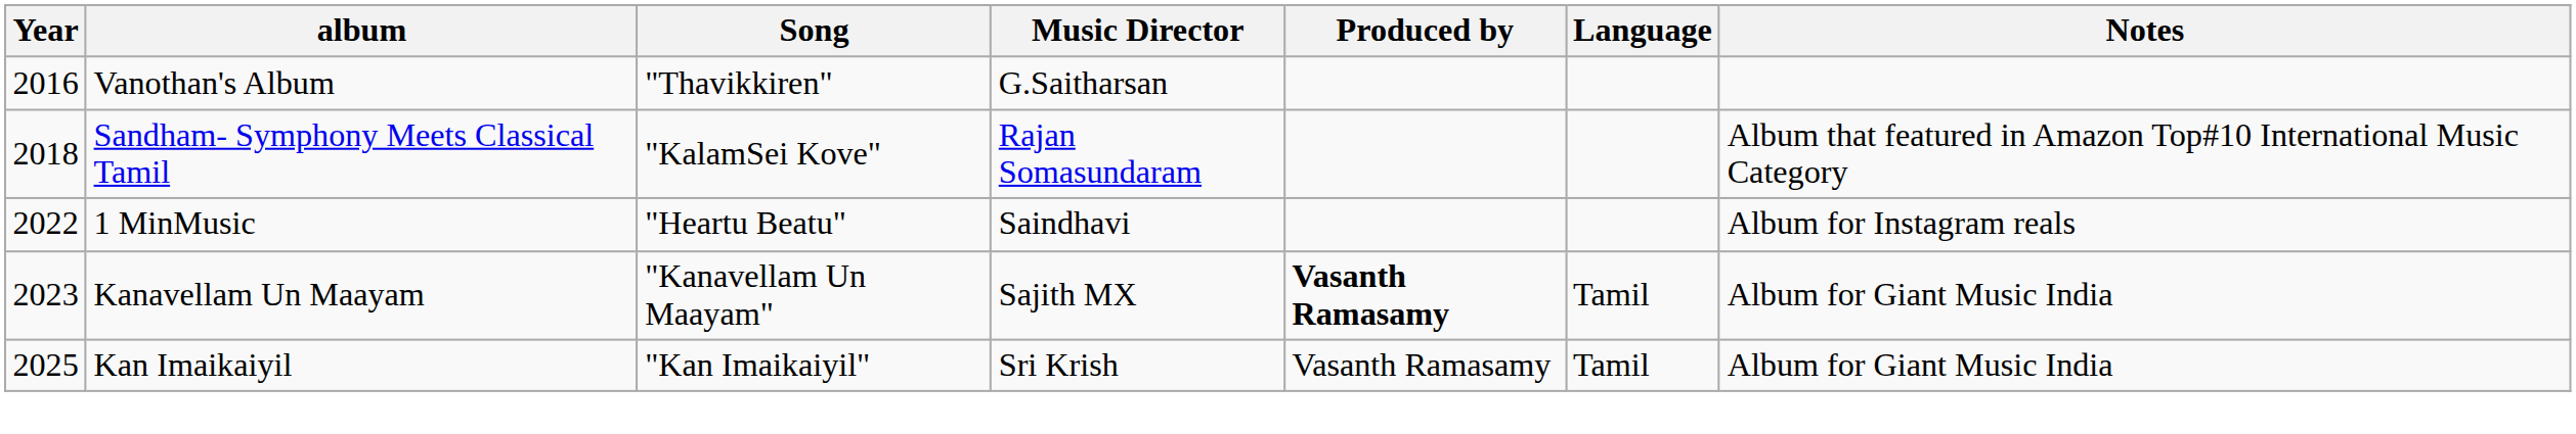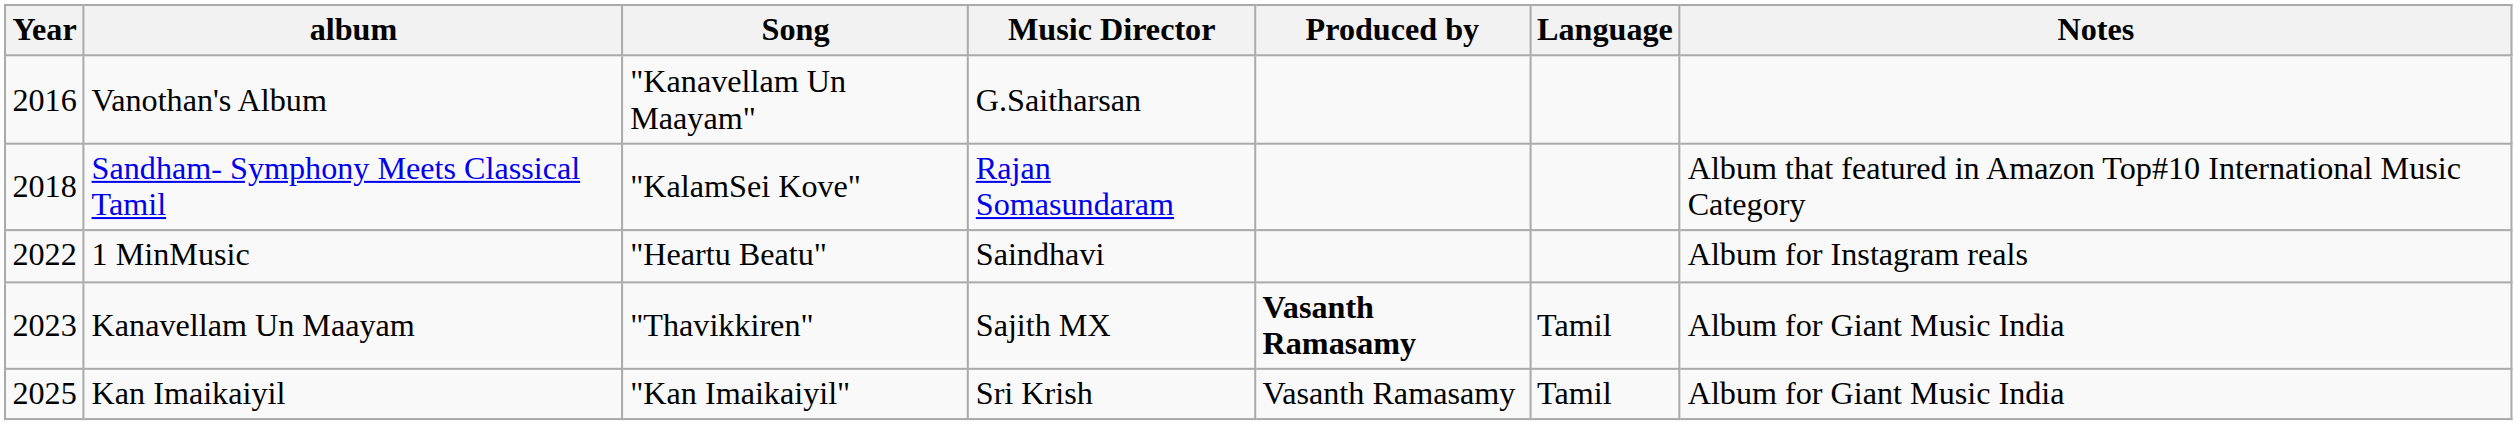 <table class="wikitable sortable">
 <tr>
 <th class="sortable">Year</th>
 <th class="sortable">album</th>
 <th class="sortable">Song</th>
 <th class="sortable">Music Director</th>
 <th>Produced by</th>
 <th>Language</th>
 <th class="sortable">Notes</th>
 </tr>
 <tr>
 <td>2016</td>
 <td>Vanothan's Album</td>
-<td>"Thavikkiren"</td>
+<td>"Kanavellam Un Maayam"</td>
 <td>G.Saitharsan</td>
 <td></td>
 <td></td>
 <td></td>
 </tr>
 <tr>
 <td>2018</td>
 <td><a href='#'>Sandham- Symphony Meets Classical Tamil</a></td>
 <td>"KalamSei Kove"</td>
 <td><a href='#'>Rajan Somasundaram</a></td>
 <td></td>
 <td></td>
 <td>Album that featured in Amazon Top#10 International Music Category</td>
 </tr>
 <tr>
 <td>2022</td>
 <td>1 MinMusic</td>
 <td>"Heartu Beatu"</td>
 <td>Saindhavi</td>
 <td></td>
 <td></td>
 <td>Album for Instagram reals</td>
 </tr>
 <tr>
 <td>2023</td>
 <td>Kanavellam Un Maayam</td>
-<td>"Kanavellam Un Maayam"</td>
+<td>"Thavikkiren"</td>
 <td>Sajith MX</td>
 <td><strong>Vasanth Ramasamy</strong></td>
 <td>Tamil</td>
 <td>Album for Giant Music India</td>
 </tr>
 <tr>
 <td>2025</td>
 <td>Kan Imaikaiyil</td>
 <td>"Kan Imaikaiyil"</td>
 <td>Sri Krish</td>
 <td>Vasanth Ramasamy</td>
 <td>Tamil</td>
 <td>Album for Giant Music India</td>
 </tr>
 </table>
